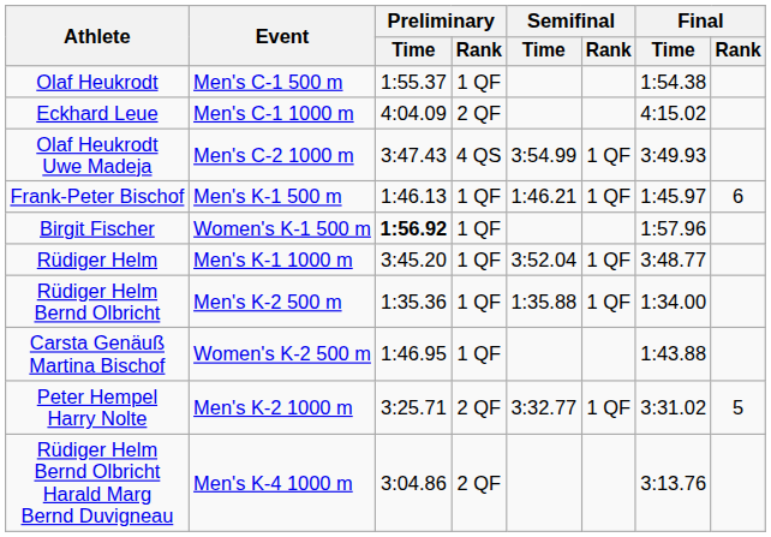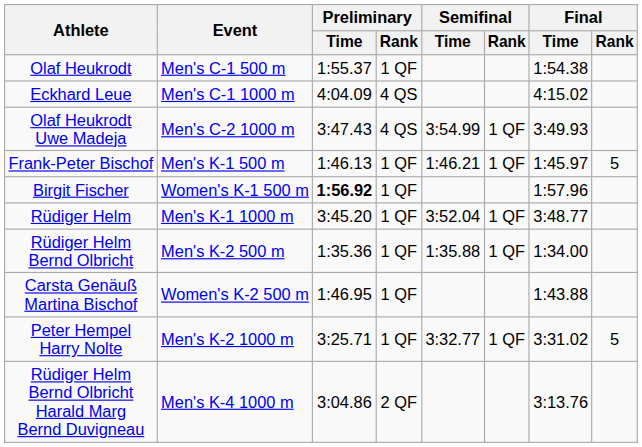 <table class="wikitable" style="font-size:90%">
 <tr>
 <th rowspan="2">Athlete</th>
 <th rowspan="2">Event</th>
 <th colspan=2>Preliminary</th>
 <th colspan=2>Semifinal</th>
 <th colspan=2>Final</th>
 </tr>
 <tr style="font-size:95%">
 <th>Time</th>
 <th>Rank</th>
 <th>Time</th>
 <th>Rank</th>
 <th>Time</th>
 <th>Rank</th>
 </tr>
 <tr align=center>
 <td><a href='#'>Olaf Heukrodt</a></td>
 <td align=left><a href='#'>Men's C-1 500 m</a></td>
 <td>1:55.37</td>
 <td>1 QF</td>
 <td></td>
 <td></td>
 <td>1:54.38</td>
 <td></td>
 </tr>
 <tr align=center>
 <td><a href='#'>Eckhard Leue</a></td>
 <td align=left><a href='#'>Men's C-1 1000 m</a></td>
 <td>4:04.09</td>
-<td>2 QF</td>
+<td>4 QS</td>
 <td></td>
 <td></td>
 <td>4:15.02</td>
 <td></td>
 </tr>
 <tr align=center>
 <td><a href='#'>Olaf Heukrodt</a><br><a href='#'>Uwe Madeja</a></td>
 <td align=left><a href='#'>Men's C-2 1000 m</a></td>
 <td>3:47.43</td>
 <td>4 QS</td>
 <td>3:54.99</td>
 <td>1 QF</td>
 <td>3:49.93</td>
 <td></td>
 </tr>
 <tr align=center>
 <td align=left><a href='#'>Frank-Peter Bischof</a></td>
 <td align=left><a href='#'>Men's K-1 500 m</a></td>
 <td>1:46.13</td>
 <td>1 QF</td>
 <td>1:46.21</td>
 <td>1 QF</td>
 <td>1:45.97</td>
-<td>6</td>
+<td>5</td>
 </tr>
 <tr align=center>
 <td><a href='#'>Birgit Fischer</a></td>
 <td align=left><a href='#'>Women's K-1 500 m</a></td>
 <td><strong>1:56.92</strong></td>
 <td>1 QF</td>
 <td></td>
 <td></td>
 <td>1:57.96</td>
 <td></td>
 </tr>
 <tr align=center>
 <td><a href='#'>Rüdiger Helm</a></td>
 <td align=left><a href='#'>Men's K-1 1000 m</a></td>
 <td>3:45.20</td>
 <td>1 QF</td>
 <td>3:52.04</td>
 <td>1 QF</td>
 <td>3:48.77</td>
 <td></td>
 </tr>
 <tr align=center>
 <td><a href='#'>Rüdiger Helm</a><br><a href='#'>Bernd Olbricht</a></td>
 <td align=left><a href='#'>Men's K-2 500 m</a></td>
 <td>1:35.36</td>
 <td>1 QF</td>
 <td>1:35.88</td>
 <td>1 QF</td>
 <td>1:34.00</td>
 <td></td>
 </tr>
 <tr align=center>
 <td><a href='#'>Carsta Genäuß</a><br><a href='#'>Martina Bischof</a></td>
 <td align=left><a href='#'>Women's K-2 500 m</a></td>
 <td>1:46.95</td>
 <td>1 QF</td>
 <td></td>
 <td></td>
 <td>1:43.88</td>
 <td></td>
 </tr>
 <tr align=center>
 <td><a href='#'>Peter Hempel</a><br><a href='#'>Harry Nolte</a></td>
 <td align=left><a href='#'>Men's K-2 1000 m</a></td>
 <td>3:25.71</td>
-<td>2 QF</td>
+<td>1 QF</td>
 <td>3:32.77</td>
 <td>1 QF</td>
 <td>3:31.02</td>
 <td>5</td>
 </tr>
 <tr align=center>
 <td><a href='#'>Rüdiger Helm</a><br><a href='#'>Bernd Olbricht</a><br><a href='#'>Harald Marg</a><br><a href='#'>Bernd Duvigneau</a></td>
 <td align=left><a href='#'>Men's K-4 1000 m</a></td>
 <td>3:04.86</td>
 <td>2 QF</td>
 <td></td>
 <td></td>
 <td>3:13.76</td>
 <td></td>
 </tr>
 </table>
